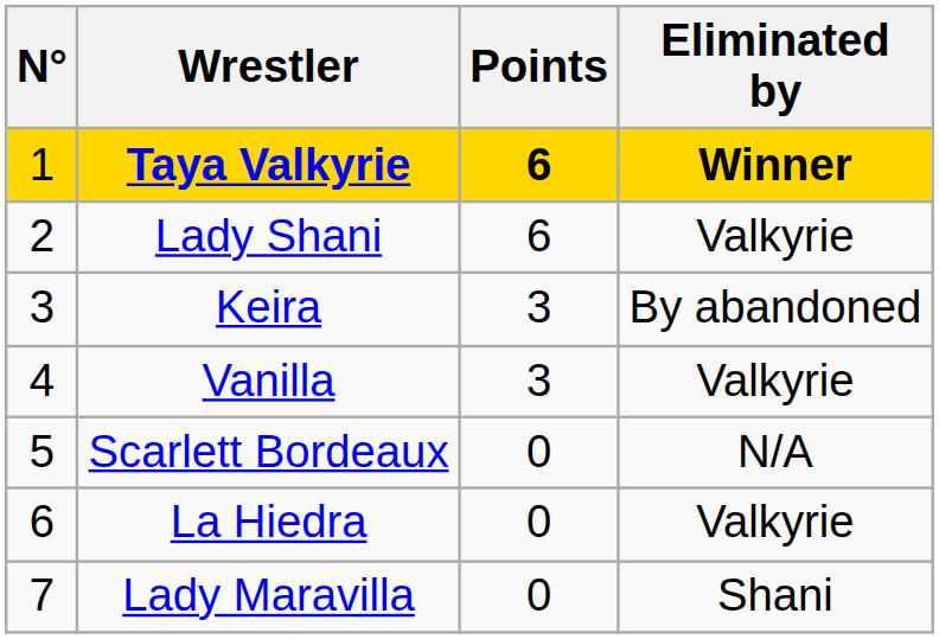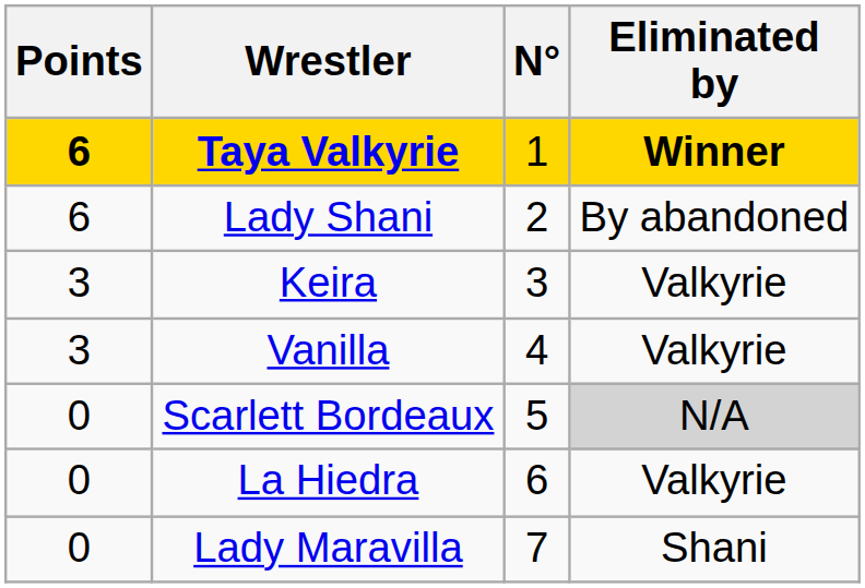 <table class="wikitable sortable" style="text-align: center">
 <tr>
+<th>Points</th>
+<th>Wrestler</th>
 <th>N°</th>
-<th>Wrestler</th>
-<th>Points</th>
 <th>Eliminated<br>by</th>
 </tr>
 <tr style="background: gold;">
+<td><strong>6</strong></td>
+<td><strong><a href='#'>Taya Valkyrie</a></strong></td>
 <td>1</td>
-<td><strong><a href='#'>Taya Valkyrie</a></strong></td>
-<td><strong>6</strong></td>
 <td><strong>Winner</strong></td>
 </tr>
 <tr>
+<td>6</td>
+<td><a href='#'>Lady Shani</a></td>
 <td>2</td>
-<td><a href='#'>Lady Shani</a></td>
-<td>6</td>
-<td>Valkyrie</td>
+<td>By abandoned</td>
 </tr>
 <tr>
 <td>3</td>
 <td><a href='#'>Keira</a></td>
 <td>3</td>
-<td>By abandoned</td>
-</tr>
-<tr>
-<td>4</td>
-<td><a href='#'>Vanilla</a></td>
-<td>3</td>
 <td>Valkyrie</td>
 </tr>
 <tr>
-<td>5</td>
-<td><a href='#'>Scarlett Bordeaux</a></td>
-<td>0</td>
-<td>N/A</td>
-</tr>
-<tr>
-<td>6</td>
-<td><a href='#'>La Hiedra</a></td>
-<td>0</td>
+<td>3</td>
+<td><a href='#'>Vanilla</a></td>
+<td>4</td>
 <td>Valkyrie</td>
 </tr>
 <tr>
+<td>0</td>
+<td><a href='#'>Scarlett Bordeaux</a></td>
+<td>5</td>
+<td style="background: lightgrey;">N/A</td>
+</tr>
+<tr>
+<td>0</td>
+<td><a href='#'>La Hiedra</a></td>
+<td>6</td>
+<td>Valkyrie</td>
+</tr>
+<tr>
+<td>0</td>
+<td><a href='#'>Lady Maravilla</a></td>
 <td>7</td>
-<td><a href='#'>Lady Maravilla</a></td>
-<td>0</td>
 <td>Shani</td>
 </tr>
 </table>
